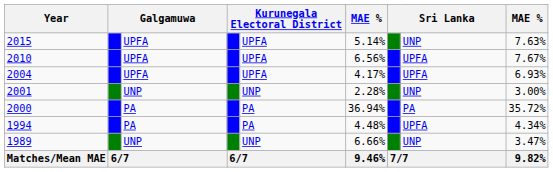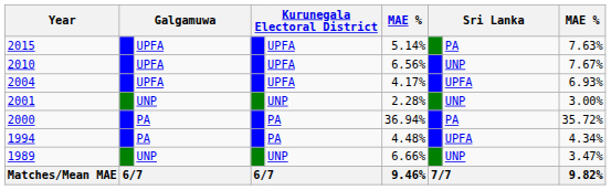 <table class="wikitable">
 <tr>
 <th>Year</th>
 <th colspan="2" width="144px">Galgamuwa</th>
 <th colspan="2" width="144px"><a href='#'>Kurunegala Electoral District</a></th>
 <th><a href='#'>MAE</a> %</th>
 <th colspan="2" width="144px">Sri Lanka</th>
 <th>MAE %</th>
 </tr>
 <tr>
 <td><a href='#'>2015</a></td>
 <td style="background-color:blue;" width="10px"></td>
 <td style="text-align:left;"><a href='#'>UPFA</a></td>
 <td style="background-color:blue;" width="10px"></td>
 <td style="text-align:left;"><a href='#'>UPFA</a></td>
 <td style="text-align:right;">5.14%</td>
 <td style="background-color:green;" width="10px"></td>
-<td style="text-align:left;"><a href='#'>UNP</a></td>
+<td style="text-align:left;"><a href='#'>PA</a></td>
 <td style="text-align:right;">7.63%</td>
 </tr>
 <tr>
 <td><a href='#'>2010</a></td>
 <td style="background-color:blue;" width="10px"></td>
 <td style="text-align:left;"><a href='#'>UPFA</a></td>
 <td style="background-color:blue;" width="10px"></td>
 <td style="text-align:left;"><a href='#'>UPFA</a></td>
 <td style="text-align:right;">6.56%</td>
 <td style="background-color:blue;" width="10px"></td>
-<td style="text-align:left;"><a href='#'>UPFA</a></td>
+<td style="text-align:left;"><a href='#'>UNP</a></td>
 <td style="text-align:right;">7.67%</td>
 </tr>
 <tr>
 <td><a href='#'>2004</a></td>
 <td style="background-color:blue;" width="10px"></td>
 <td style="text-align:left;"><a href='#'>UPFA</a></td>
 <td style="background-color:blue;" width="10px"></td>
 <td style="text-align:left;"><a href='#'>UPFA</a></td>
 <td style="text-align:right;">4.17%</td>
 <td style="background-color:blue;" width="10px"></td>
 <td style="text-align:left;"><a href='#'>UPFA</a></td>
 <td style="text-align:right;">6.93%</td>
 </tr>
 <tr>
 <td><a href='#'>2001</a></td>
 <td style="background-color:green;" width="10px"></td>
 <td style="text-align:left;"><a href='#'>UNP</a></td>
 <td style="background-color:green;" width="10px"></td>
 <td style="text-align:left;"><a href='#'>UNP</a></td>
 <td style="text-align:right;">2.28%</td>
 <td style="background-color:green;" width="10px"></td>
 <td style="text-align:left;"><a href='#'>UNP</a></td>
 <td style="text-align:right;">3.00%</td>
 </tr>
 <tr>
 <td><a href='#'>2000</a></td>
 <td style="background-color:blue;" width="10px"></td>
 <td style="text-align:left;"><a href='#'>PA</a></td>
 <td style="background-color:blue;" width="10px"></td>
 <td style="text-align:left;"><a href='#'>PA</a></td>
 <td style="text-align:right;">36.94%</td>
 <td style="background-color:blue;" width="10px"></td>
 <td style="text-align:left;"><a href='#'>PA</a></td>
 <td style="text-align:right;">35.72%</td>
 </tr>
 <tr>
 <td><a href='#'>1994</a></td>
 <td style="background-color:blue;" width="10px"></td>
 <td style="text-align:left;"><a href='#'>PA</a></td>
 <td style="background-color:blue;" width="10px"></td>
 <td style="text-align:left;"><a href='#'>PA</a></td>
 <td style="text-align:right;">4.48%</td>
 <td style="background-color:blue;" width="10px"></td>
 <td style="text-align:left;"><a href='#'>UPFA</a></td>
 <td style="text-align:right;">4.34%</td>
 </tr>
 <tr>
 <td><a href='#'>1989</a></td>
 <td style="background-color:green;" width="10px"></td>
 <td style="text-align:left;"><a href='#'>UNP</a></td>
 <td style="background-color:green;" width="10px"></td>
 <td style="text-align:left;"><a href='#'>UNP</a></td>
 <td style="text-align:right;">6.66%</td>
 <td style="background-color:green;" width="10px"></td>
 <td style="text-align:left;"><a href='#'>UNP</a></td>
 <td style="text-align:right;">3.47%</td>
 </tr>
 <tr>
 <th>Matches/Mean MAE</th>
 <th style="text-align:left;"colspan="2" width="144px">6/7</th>
 <th style="text-align:left;"colspan="2" width="144px">6/7</th>
 <th style="text-align:right;">9.46%</th>
 <th style="text-align:left;"colspan="2" width="144px">7/7</th>
 <th style="text-align:right;">9.82%</th>
 </tr>
 </table>
